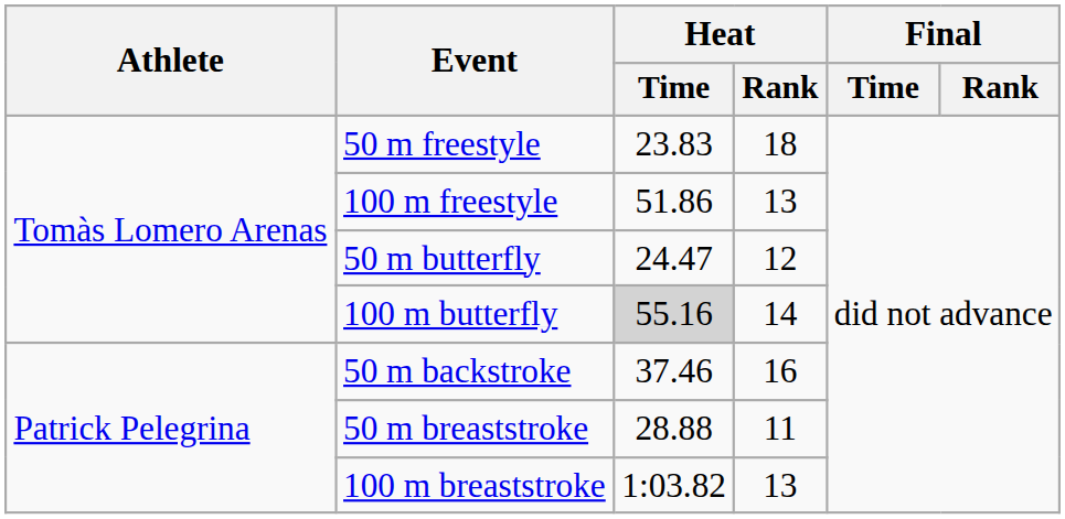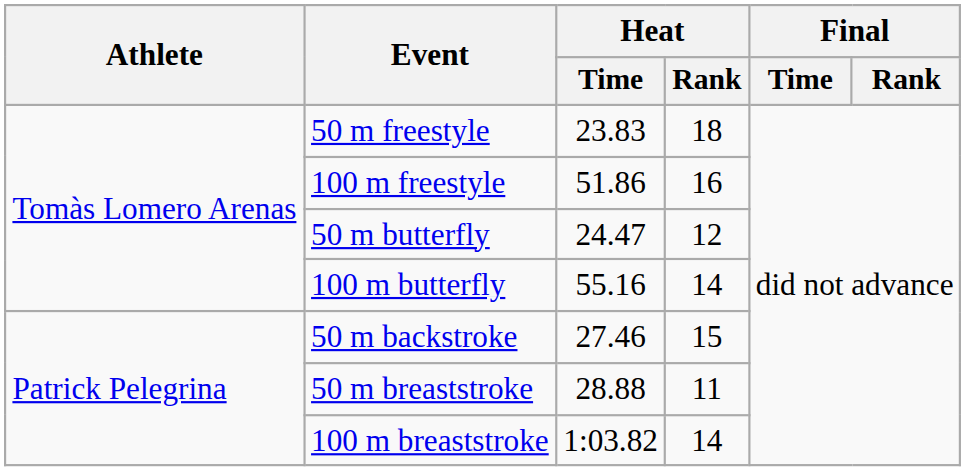 <table class=wikitable style="font-size:90%">
 <tr>
 <th rowspan="2">Athlete</th>
 <th rowspan="2">Event</th>
 <th colspan="2">Heat</th>
 <th colspan="2">Final</th>
 </tr>
 <tr style="font-size:95%">
 <th>Time</th>
 <th>Rank</th>
 <th>Time</th>
 <th>Rank</th>
 </tr>
 <tr align=center>
 <td rowspan=4><a href='#'>Tomàs Lomero Arenas</a></td>
 <td align=left><a href='#'>50 m freestyle</a></td>
 <td>23.83</td>
 <td>18</td>
 <td rowspan=7 colspan=2>did not advance</td>
 </tr>
 <tr>
 <td align=left><a href='#'>100 m freestyle</a></td>
 <td align=center>51.86</td>
-<td align=center>13</td>
+<td align=center>16</td>
 </tr>
 <tr>
 <td align=left><a href='#'>50 m butterfly</a></td>
 <td align=center>24.47</td>
 <td align=center>12</td>
 </tr>
 <tr>
 <td align=left><a href='#'>100 m butterfly</a></td>
-<td align=center style="background: lightgrey;">55.16</td>
+<td align=center>55.16</td>
 <td align=center>14</td>
 </tr>
 <tr>
 <td rowspan=3><a href='#'>Patrick Pelegrina</a></td>
 <td align=left><a href='#'>50 m backstroke</a></td>
-<td align=center>37.46</td>
-<td align=center>16</td>
+<td align=center>27.46</td>
+<td align=center>15</td>
 </tr>
 <tr>
 <td align=left><a href='#'>50 m breaststroke</a></td>
 <td align=center>28.88</td>
 <td align=center>11</td>
 </tr>
 <tr>
 <td align=left><a href='#'>100 m breaststroke</a></td>
 <td align=center>1:03.82</td>
-<td align=center>13</td>
+<td align=center>14</td>
 </tr>
 </table>
